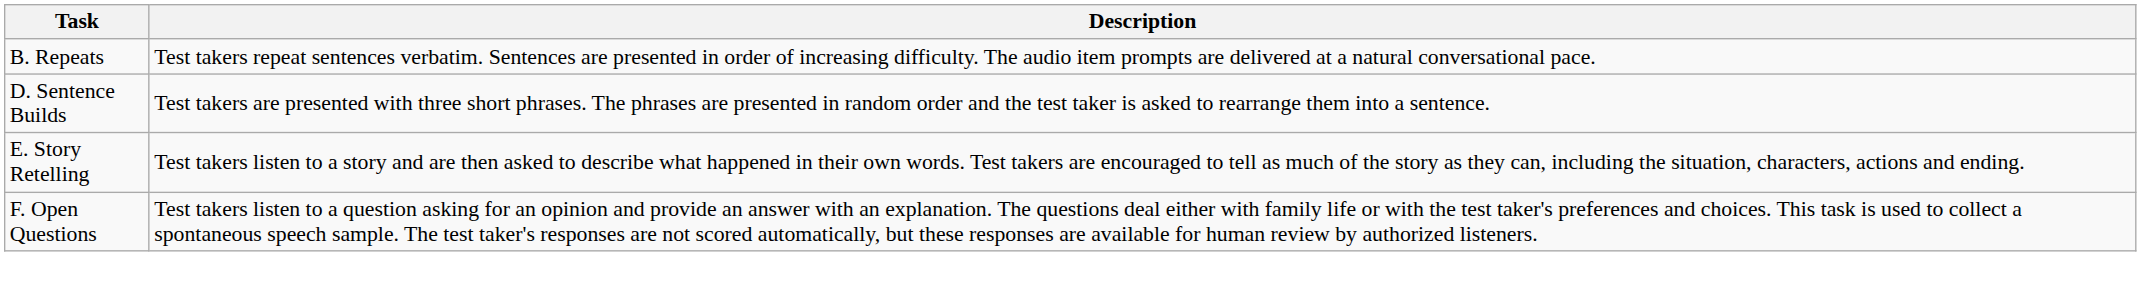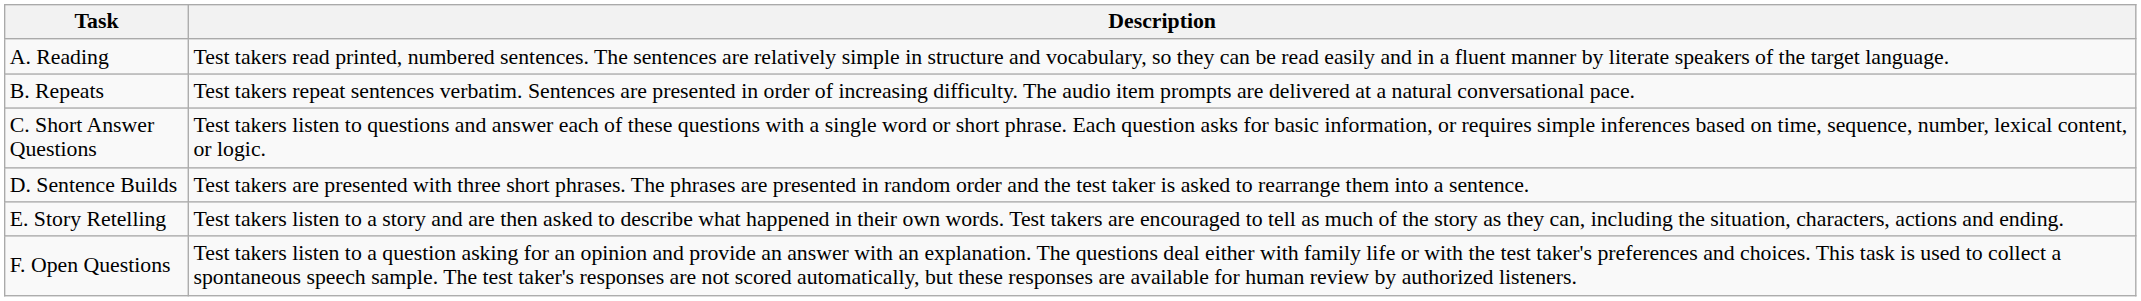 <table class="wikitable">
 <tr>
 <th>Task</th>
 <th>Description</th>
 </tr>
 <tr>
+<td>A. Reading</td>
+<td>Test takers read printed, numbered sentences. The sentences are relatively simple in structure and vocabulary, so they can be read easily and in a fluent manner by literate speakers of the target language.</td>
+</tr>
+<tr>
 <td>B. Repeats</td>
 <td>Test takers repeat sentences verbatim.  Sentences are presented in order of increasing difficulty. The audio item prompts are delivered at a natural conversational pace.</td>
+</tr>
+<tr>
+<td>C. Short Answer Questions</td>
+<td>Test takers listen to questions and answer each of these questions with a single word or short phrase. Each question asks for basic information, or requires simple inferences based on time, sequence, number, lexical content, or logic.</td>
 </tr>
 <tr>
 <td>D. Sentence Builds</td>
 <td>Test takers are presented with three short phrases. The phrases are presented in random order and the test taker is asked to rearrange them into a sentence.</td>
 </tr>
 <tr>
 <td>E. Story Retelling</td>
 <td>Test takers listen to a story and are then asked to describe what happened in their own words. Test takers are encouraged to tell as much of the story as they can, including the situation, characters, actions and ending.</td>
 </tr>
 <tr>
 <td>F. Open Questions</td>
 <td>Test takers listen to a question asking for an opinion and provide an answer with an explanation. The questions deal either with family life or with the test taker's preferences and choices. This task is used to collect a spontaneous speech sample. The test taker's responses are not scored automatically, but these responses are available for human review by authorized listeners.</td>
 </tr>
 </table>
